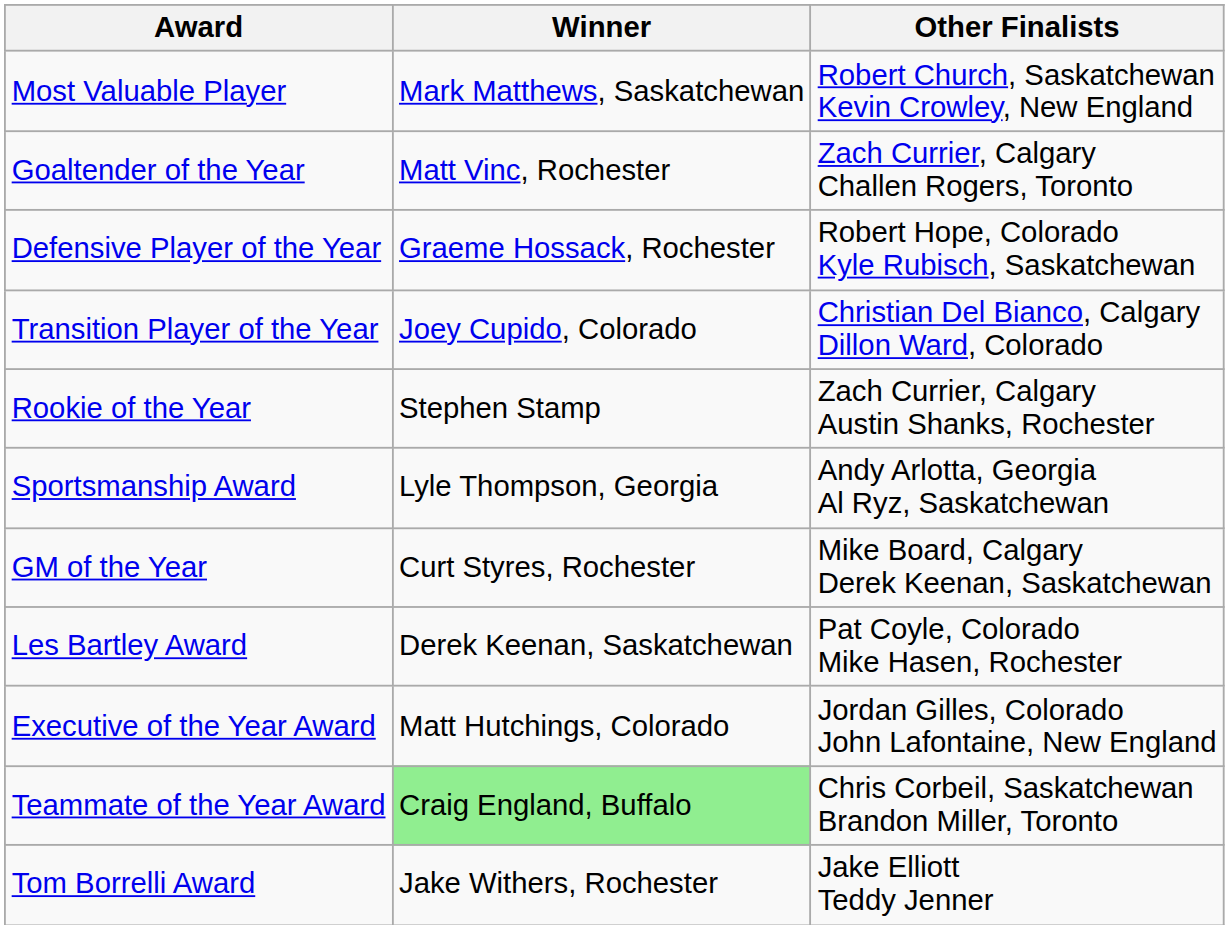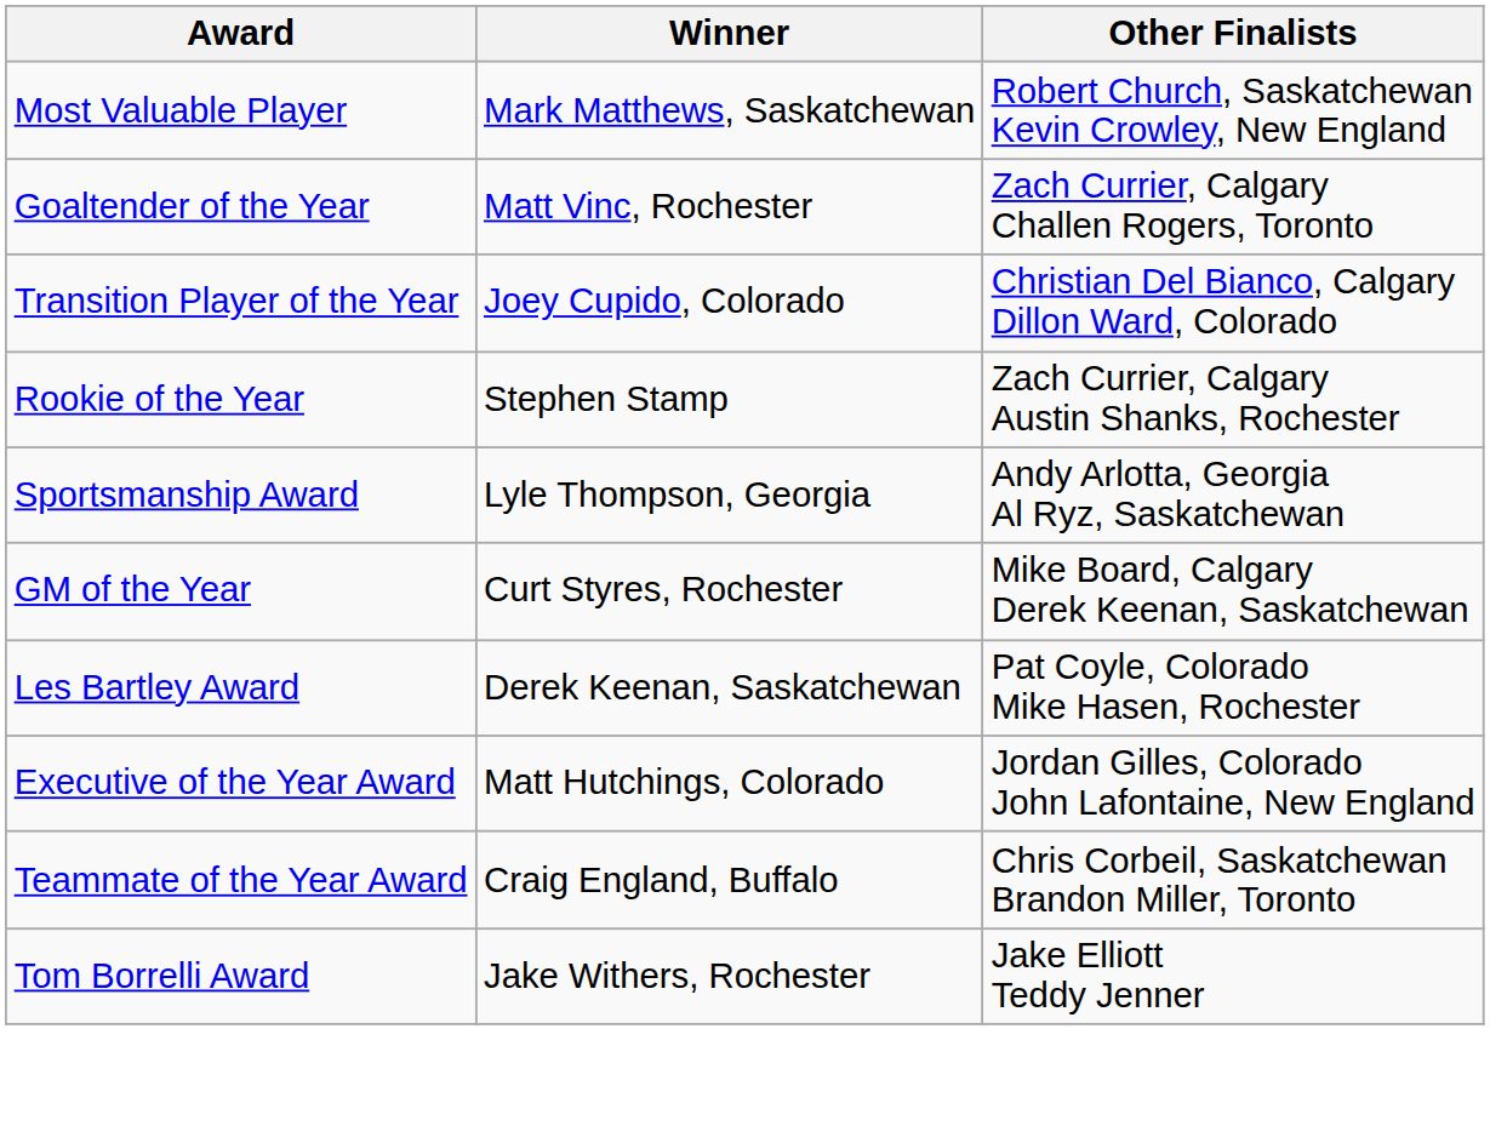 <table class="wikitable">
 <tr>
 <th>Award</th>
 <th>Winner</th>
 <th>Other Finalists</th>
 </tr>
 <tr>
 <td><a href='#'>Most Valuable Player</a></td>
 <td><a href='#'>Mark Matthews</a>, Saskatchewan</td>
 <td><a href='#'>Robert Church</a>, Saskatchewan<br><a href='#'>Kevin Crowley</a>, New England</td>
 </tr>
 <tr>
 <td><a href='#'>Goaltender of the Year</a></td>
 <td><a href='#'>Matt Vinc</a>, Rochester</td>
 <td><a href='#'>Zach Currier</a>, Calgary<br>Challen Rogers, Toronto</td>
-</tr>
-<tr>
-<td><a href='#'>Defensive Player of the Year</a></td>
-<td><a href='#'>Graeme Hossack</a>, Rochester</td>
-<td>Robert Hope, Colorado<br><a href='#'>Kyle Rubisch</a>, Saskatchewan</td>
 </tr>
 <tr>
 <td><a href='#'>Transition Player of the Year</a></td>
 <td><a href='#'>Joey Cupido</a>, Colorado</td>
 <td><a href='#'>Christian Del Bianco</a>, Calgary<br><a href='#'>Dillon Ward</a>, Colorado</td>
 </tr>
 <tr>
 <td><a href='#'>Rookie of the Year</a></td>
 <td>Stephen Stamp</td>
 <td>Zach Currier, Calgary<br>Austin Shanks, Rochester</td>
 </tr>
 <tr>
 <td><a href='#'>Sportsmanship Award</a></td>
 <td>Lyle Thompson, Georgia</td>
 <td>Andy Arlotta, Georgia<br>Al Ryz, Saskatchewan</td>
 </tr>
 <tr>
 <td><a href='#'>GM of the Year</a></td>
 <td>Curt Styres, Rochester</td>
 <td>Mike Board, Calgary<br>Derek Keenan, Saskatchewan</td>
 </tr>
 <tr>
 <td><a href='#'>Les Bartley Award</a></td>
 <td>Derek Keenan, Saskatchewan</td>
 <td>Pat Coyle, Colorado<br>Mike Hasen, Rochester</td>
 </tr>
 <tr>
 <td><a href='#'>Executive of the Year Award</a></td>
 <td>Matt Hutchings, Colorado</td>
 <td>Jordan Gilles, Colorado<br>John Lafontaine, New England</td>
 </tr>
 <tr>
 <td><a href='#'>Teammate of the Year Award</a></td>
-<td style="background: lightgreen;">Craig England, Buffalo</td>
+<td>Craig England, Buffalo</td>
 <td>Chris Corbeil, Saskatchewan<br>Brandon Miller, Toronto</td>
 </tr>
 <tr>
 <td><a href='#'>Tom Borrelli Award</a></td>
 <td>Jake Withers, Rochester</td>
 <td>Jake Elliott<br>Teddy Jenner</td>
 </tr>
 </table>
